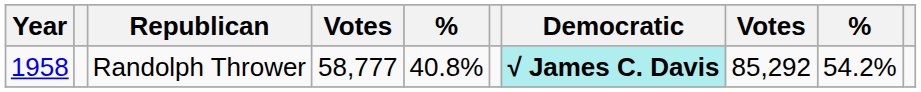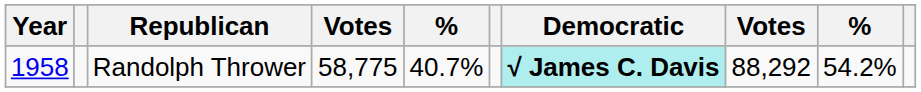 <table class="wikitable" style="margin:0.5em ; font-size:95%">
 <tr>
 <th>Year</th>
 <th></th>
 <th>Republican</th>
 <th>Votes</th>
 <th>%</th>
 <th></th>
 <th>Democratic</th>
 <th>Votes</th>
 <th>%</th>
 <th></th>
 </tr>
 <tr>
 <td><a href='#'>1958</a></td>
 <td></td>
 <td>Randolph Thrower</td>
-<td>58,777</td>
-<td>40.8%</td>
+<td>58,775</td>
+<td>40.7%</td>
 <td></td>
 <td style="background: paleturquoise;"><strong>√ James C. Davis</strong></td>
-<td>85,292</td>
+<td>88,292</td>
 <td>54.2%</td>
 <td></td>
 </tr>
 </table>
